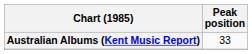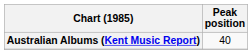 <table class="wikitable sortable plainrowheaders" style="text-align:center">
 <tr>
 <th scope="col">Chart (1985)</th>
 <th scope="col">Peak<br>position</th>
 </tr>
 <tr>
 <th scope="row">Australian Albums (<a href='#'>Kent Music Report</a>)</th>
-<td>33</td>
+<td>40</td>
 </tr>
 <tr>
 </tr>
 <tr>
 </tr>
 <tr>
 </tr>
 </table>
